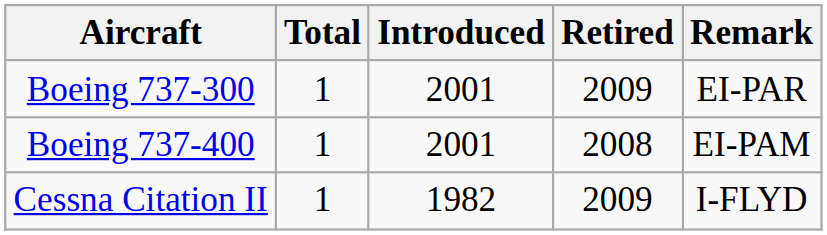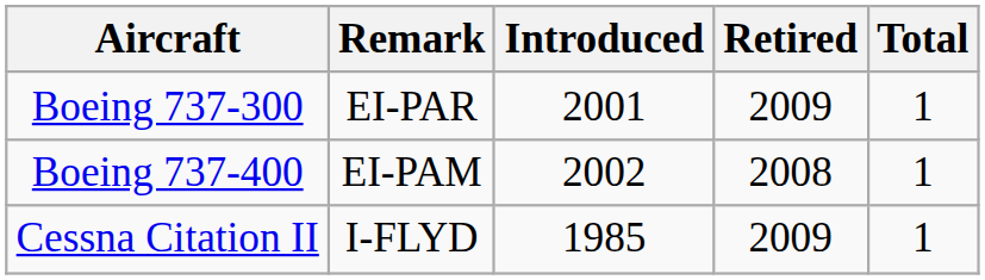 <table class="wikitable" style="margin:auto;text-align:center">
 <tr>
 <th>Aircraft</th>
-<th>Total</th>
+<th>Remark</th>
 <th>Introduced</th>
 <th>Retired</th>
-<th>Remark</th>
+<th>Total</th>
 </tr>
 <tr>
 <td><a href='#'>Boeing 737-300</a></td>
-<td>1</td>
+<td>EI-PAR</td>
 <td>2001</td>
 <td>2009</td>
-<td>EI-PAR</td>
+<td>1</td>
 </tr>
 <tr>
 <td><a href='#'>Boeing 737-400</a></td>
+<td>EI-PAM</td>
+<td>2002</td>
+<td>2008</td>
 <td>1</td>
-<td>2001</td>
-<td>2008</td>
-<td>EI-PAM</td>
 </tr>
 <tr>
 <td><a href='#'>Cessna Citation II</a></td>
+<td>I-FLYD</td>
+<td>1985</td>
+<td>2009</td>
 <td>1</td>
-<td>1982</td>
-<td>2009</td>
-<td>I-FLYD</td>
 </tr>
 </table>
